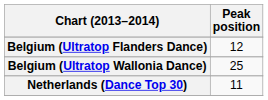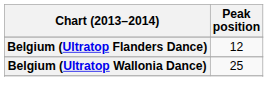 <table class="wikitable plainrowheaders sortable">
 <tr>
 <th scope="col">Chart (2013–2014)</th>
 <th scope="col">Peak<br>position</th>
 </tr>
 <tr>
 </tr>
 <tr>
 <th scope="row">Belgium (<a href='#'>Ultratop</a> Flanders Dance)</th>
 <td align=center>12</td>
 </tr>
 <tr>
 </tr>
 <tr>
 <th scope="row">Belgium (<a href='#'>Ultratop</a> Wallonia Dance)</th>
 <td align=center>25</td>
 </tr>
 <tr>
 </tr>
 <tr>
 </tr>
 <tr>
 </tr>
 <tr>
-<th scope="row">Netherlands (<a href='#'>Dance Top 30</a>)</th>
-<td align=center>11</td>
-</tr>
-<tr>
 </tr>
 <tr>
 </tr>
 <tr>
 </tr>
 <tr>
 </tr>
 <tr>
 </tr>
 </table>
